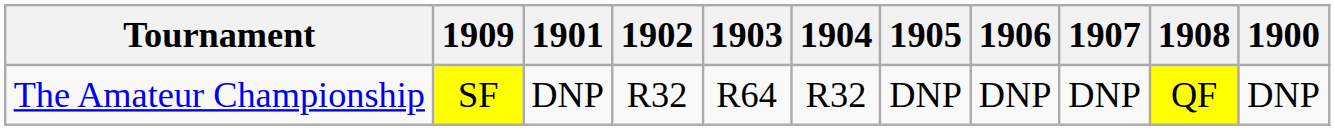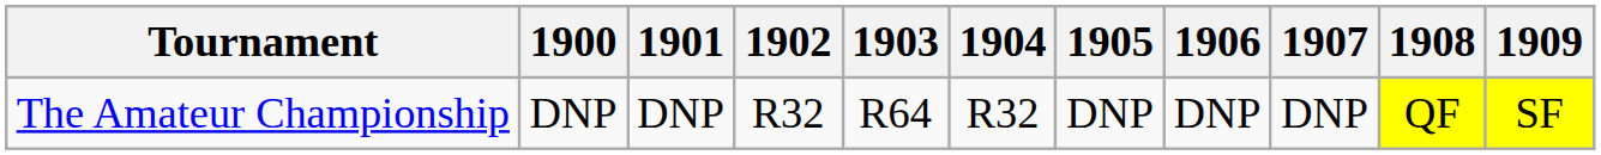 <table class="wikitable" style="font-size:95%;">
 <tr>
 <th>Tournament</th>
-<th>1909</th>
+<th>1900</th>
 <th>1901</th>
 <th>1902</th>
 <th>1903</th>
 <th>1904</th>
 <th>1905</th>
 <th>1906</th>
 <th>1907</th>
 <th>1908</th>
-<th>1900</th>
+<th>1909</th>
 </tr>
 <tr>
 <td><a href='#'>The Amateur Championship</a></td>
-<td align="center" style="background:yellow;">SF</td>
+<td align="center">DNP</td>
 <td align="center">DNP</td>
 <td align="center">R32</td>
 <td align="center">R64</td>
 <td align="center">R32</td>
 <td align="center">DNP</td>
 <td align="center">DNP</td>
 <td align="center">DNP</td>
 <td align="center" style="background:yellow;">QF</td>
-<td align="center">DNP</td>
+<td align="center" style="background:yellow;">SF</td>
 </tr>
 </table>
